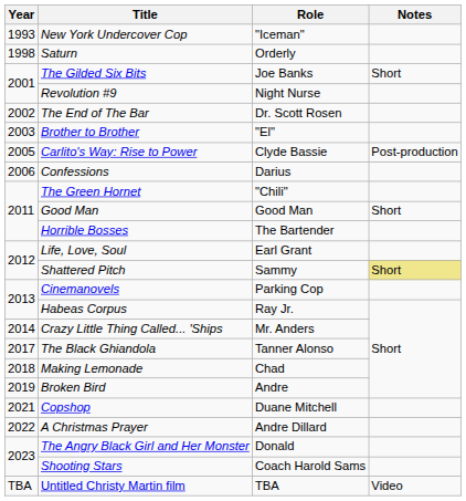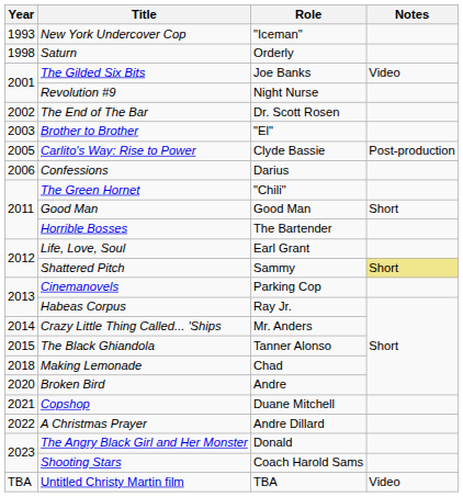 <table class="wikitable sortable">
 <tr>
 <th>Year</th>
 <th>Title</th>
 <th>Role</th>
 <th>Notes</th>
 </tr>
 <tr>
 <td>1993</td>
 <td><em>New York Undercover Cop</em></td>
 <td>"Iceman"</td>
 <td></td>
 </tr>
 <tr>
 <td>1998</td>
 <td><em>Saturn</em></td>
 <td>Orderly</td>
 <td></td>
 </tr>
 <tr>
 <td rowspan="2">2001</td>
 <td><em><a href='#'>The Gilded Six Bits</a></em></td>
 <td>Joe Banks</td>
-<td>Short</td>
+<td>Video</td>
 </tr>
 <tr>
 <td><em>Revolution #9</em></td>
 <td>Night Nurse</td>
 <td></td>
 </tr>
 <tr>
 <td>2002</td>
 <td><em>The End of The Bar</em></td>
 <td>Dr. Scott Rosen</td>
 <td></td>
 </tr>
 <tr>
 <td>2003</td>
 <td><em><a href='#'>Brother to Brother</a></em></td>
 <td>"El"</td>
 <td></td>
 </tr>
 <tr>
 <td>2005</td>
 <td><em><a href='#'>Carlito's Way: Rise to Power</a></em></td>
 <td>Clyde Bassie</td>
 <td>Post-production</td>
 </tr>
 <tr>
 <td>2006</td>
 <td><em>Confessions</em></td>
 <td>Darius</td>
 <td></td>
 </tr>
 <tr>
 <td rowspan="3">2011</td>
 <td><em><a href='#'>The Green Hornet</a></em></td>
 <td>"Chili"</td>
 <td></td>
 </tr>
 <tr>
 <td><em>Good Man</em></td>
 <td>Good Man</td>
 <td>Short</td>
 </tr>
 <tr>
 <td><em><a href='#'>Horrible Bosses</a></em></td>
 <td>The Bartender</td>
 <td></td>
 </tr>
 <tr>
 <td rowspan="2">2012</td>
 <td><em>Life, Love, Soul</em></td>
 <td>Earl Grant</td>
 <td></td>
 </tr>
 <tr>
 <td><em>Shattered Pitch</em></td>
 <td>Sammy</td>
 <td style="background: khaki;">Short</td>
 </tr>
 <tr>
 <td rowspan="2">2013</td>
 <td><em><a href='#'>Cinemanovels</a></em></td>
 <td>Parking Cop</td>
 <td></td>
 </tr>
 <tr>
 <td><em>Habeas Corpus</em></td>
 <td>Ray Jr.</td>
 <td rowspan="5">Short</td>
 </tr>
 <tr>
 <td>2014</td>
 <td><em>Crazy Little Thing Called... 'Ships</em></td>
 <td>Mr. Anders</td>
 </tr>
 <tr>
-<td>2017</td>
+<td>2015</td>
 <td><em>The Black Ghiandola</em></td>
 <td>Tanner Alonso</td>
 </tr>
 <tr>
 <td>2018</td>
 <td><em>Making Lemonade</em></td>
 <td>Chad</td>
 </tr>
 <tr>
-<td>2019</td>
+<td>2020</td>
 <td><em>Broken Bird</em></td>
 <td>Andre</td>
 </tr>
 <tr>
 <td>2021</td>
 <td><em><a href='#'>Copshop</a></em></td>
 <td>Duane Mitchell</td>
 <td></td>
 </tr>
 <tr>
 <td>2022</td>
 <td><em>A Christmas Prayer</em></td>
 <td>Andre Dillard</td>
 <td></td>
 </tr>
 <tr>
 <td rowspan="2">2023</td>
 <td><em><a href='#'>The Angry Black Girl and Her Monster</a></em></td>
 <td>Donald</td>
 <td></td>
 </tr>
 <tr>
 <td><em><a href='#'>Shooting Stars</a></em></td>
 <td>Coach Harold Sams</td>
 <td></td>
 </tr>
 <tr>
 <td>TBA</td>
 <td><a href='#'>Untitled Christy Martin film</a></td>
 <td>TBA</td>
 <td>Video</td>
 </tr>
 </table>
